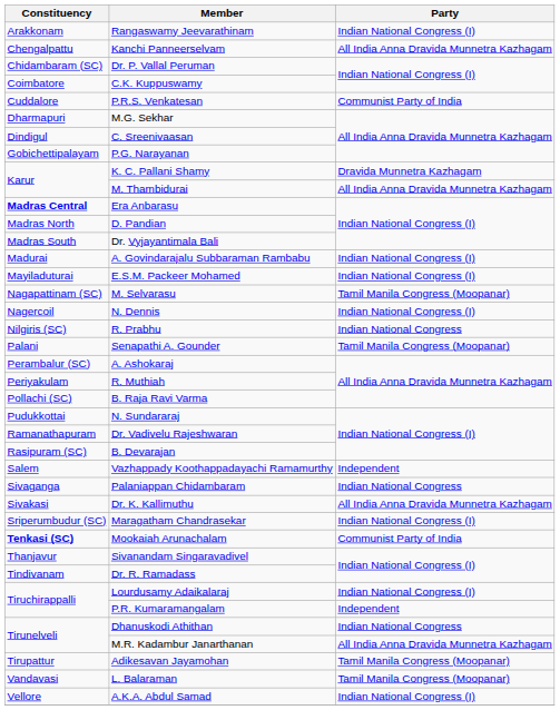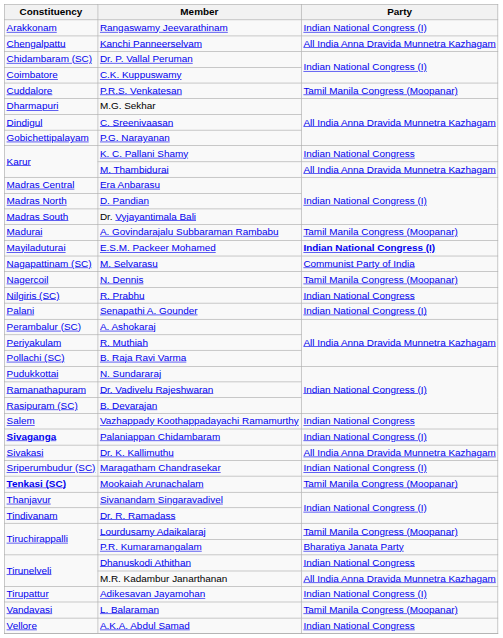 <table class="wikitable sortable">
 <tr>
 <th>Constituency</th>
 <th>Member</th>
 <th>Party</th>
 </tr>
 <tr>
 <td><a href='#'>Arakkonam</a></td>
 <td><a href='#'>Rangaswamy Jeevarathinam</a></td>
 <td><a href='#'>Indian National Congress (I)</a></td>
 </tr>
 <tr>
 <td><a href='#'>Chengalpattu</a></td>
 <td><a href='#'>Kanchi Panneerselvam</a></td>
 <td><a href='#'>All India Anna Dravida Munnetra Kazhagam</a></td>
 </tr>
 <tr>
 <td><a href='#'>Chidambaram (SC)</a></td>
 <td><a href='#'>Dr. P. Vallal Peruman</a></td>
 <td rowspan="2"><a href='#'>Indian National Congress (I)</a></td>
 </tr>
 <tr>
 <td><a href='#'>Coimbatore</a></td>
 <td><a href='#'>C.K. Kuppuswamy</a></td>
 </tr>
 <tr>
 <td><a href='#'>Cuddalore</a></td>
 <td><a href='#'>P.R.S. Venkatesan</a></td>
-<td><a href='#'>Communist Party of India</a></td>
+<td><a href='#'>Tamil Manila Congress (Moopanar)</a></td>
 </tr>
 <tr>
 <td><a href='#'>Dharmapuri</a></td>
 <td>M.G. Sekhar</td>
 <td rowspan="3"><a href='#'>All India Anna Dravida Munnetra Kazhagam</a></td>
 </tr>
 <tr>
 <td><a href='#'>Dindigul</a></td>
 <td><a href='#'>C. Sreenivaasan</a></td>
 </tr>
 <tr>
 <td><a href='#'>Gobichettipalayam</a></td>
 <td><a href='#'>P.G. Narayanan</a></td>
 </tr>
 <tr>
 <td rowspan=2><a href='#'>Karur</a></td>
 <td><a href='#'>K. C. Pallani Shamy</a></td>
-<td><a href='#'>Dravida Munnetra Kazhagam</a></td>
+<td><a href='#'>Indian National Congress</a></td>
 </tr>
 <tr>
 <td><a href='#'>M. Thambidurai</a></td>
 <td><a href='#'>All India Anna Dravida Munnetra Kazhagam</a></td>
 </tr>
 <tr>
-<td><strong><a href='#'>Madras Central</a></strong></td>
+<td><a href='#'>Madras Central</a></td>
 <td><a href='#'>Era Anbarasu</a></td>
 <td rowspan="3"><a href='#'>Indian National Congress (I)</a></td>
 </tr>
 <tr>
 <td><a href='#'>Madras North</a></td>
 <td><a href='#'>D. Pandian</a></td>
 </tr>
 <tr>
 <td><a href='#'>Madras South</a></td>
 <td>Dr. <a href='#'>Vyjayantimala Bali</a></td>
 </tr>
 <tr>
 <td><a href='#'>Madurai</a></td>
 <td><a href='#'>A. Govindarajalu Subbaraman Rambabu</a></td>
-<td><a href='#'>Indian National Congress (I)</a></td>
+<td><a href='#'>Tamil Manila Congress (Moopanar)</a></td>
 </tr>
 <tr>
 <td><a href='#'>Mayiladuturai</a></td>
 <td><a href='#'>E.S.M. Packeer Mohamed</a></td>
-<td><a href='#'>Indian National Congress (I)</a></td>
+<td><strong><a href='#'>Indian National Congress (I)</a></strong></td>
 </tr>
 <tr>
 <td><a href='#'>Nagapattinam (SC)</a></td>
 <td><a href='#'>M. Selvarasu</a></td>
-<td><a href='#'>Tamil Manila Congress (Moopanar)</a></td>
+<td><a href='#'>Communist Party of India</a></td>
 </tr>
 <tr>
 <td><a href='#'>Nagercoil</a></td>
 <td><a href='#'>N. Dennis</a></td>
-<td><a href='#'>Indian National Congress (I)</a></td>
+<td><a href='#'>Tamil Manila Congress (Moopanar)</a></td>
 </tr>
 <tr>
 <td><a href='#'>Nilgiris (SC)</a></td>
 <td><a href='#'>R. Prabhu</a></td>
 <td><a href='#'>Indian National Congress</a></td>
 </tr>
 <tr>
 <td><a href='#'>Palani</a></td>
 <td><a href='#'>Senapathi A. Gounder</a></td>
-<td><a href='#'>Tamil Manila Congress (Moopanar)</a></td>
+<td><a href='#'>Indian National Congress (I)</a></td>
 </tr>
 <tr>
 <td><a href='#'>Perambalur (SC)</a></td>
 <td><a href='#'>A. Ashokaraj</a></td>
 <td rowspan="3"><a href='#'>All India Anna Dravida Munnetra Kazhagam</a></td>
 </tr>
 <tr>
 <td><a href='#'>Periyakulam</a></td>
 <td><a href='#'>R. Muthiah</a></td>
 </tr>
 <tr>
 <td><a href='#'>Pollachi (SC)</a></td>
 <td><a href='#'>B. Raja Ravi Varma</a></td>
 </tr>
 <tr>
 <td><a href='#'>Pudukkottai</a></td>
 <td><a href='#'>N. Sundararaj</a></td>
 <td rowspan="3"><a href='#'>Indian National Congress (I)</a></td>
 </tr>
 <tr>
 <td><a href='#'>Ramanathapuram</a></td>
 <td><a href='#'>Dr. Vadivelu Rajeshwaran</a></td>
 </tr>
 <tr>
 <td><a href='#'>Rasipuram (SC)</a></td>
 <td><a href='#'>B. Devarajan</a></td>
 </tr>
 <tr>
 <td><a href='#'>Salem</a></td>
 <td><a href='#'>Vazhappady Koothappadayachi Ramamurthy</a></td>
-<td><a href='#'>Independent</a></td>
+<td><a href='#'>Indian National Congress</a></td>
 </tr>
 <tr>
-<td><a href='#'>Sivaganga</a></td>
+<td><strong><a href='#'>Sivaganga</a></strong></td>
 <td><a href='#'>Palaniappan Chidambaram</a></td>
-<td><a href='#'>Indian National Congress</a></td>
+<td><a href='#'>Indian National Congress (I)</a></td>
 </tr>
 <tr>
 <td><a href='#'>Sivakasi</a></td>
 <td><a href='#'>Dr. K. Kallimuthu</a></td>
 <td><a href='#'>All India Anna Dravida Munnetra Kazhagam</a></td>
 </tr>
 <tr>
 <td><a href='#'>Sriperumbudur (SC)</a></td>
 <td><a href='#'>Maragatham Chandrasekar</a></td>
 <td><a href='#'>Indian National Congress (I)</a></td>
 </tr>
 <tr>
 <td><strong><a href='#'>Tenkasi (SC)</a></strong></td>
 <td><a href='#'>Mookaiah Arunachalam</a></td>
-<td><a href='#'>Communist Party of India</a></td>
+<td><a href='#'>Tamil Manila Congress (Moopanar)</a></td>
 </tr>
 <tr>
 <td><a href='#'>Thanjavur</a></td>
 <td><a href='#'>Sivanandam Singaravadivel</a></td>
 <td rowspan="2"><a href='#'>Indian National Congress (I)</a></td>
 </tr>
 <tr>
 <td><a href='#'>Tindivanam</a></td>
 <td><a href='#'>Dr. R. Ramadass</a></td>
 </tr>
 <tr>
 <td rowspan=2><a href='#'>Tiruchirappalli</a></td>
 <td><a href='#'>Lourdusamy Adaikalaraj</a></td>
-<td><a href='#'>Indian National Congress (I)</a></td>
+<td><a href='#'>Tamil Manila Congress (Moopanar)</a></td>
 </tr>
 <tr>
 <td><a href='#'>P.R. Kumaramangalam</a></td>
-<td><a href='#'>Independent</a></td>
+<td><a href='#'>Bharatiya Janata Party</a></td>
 </tr>
 <tr>
 <td rowspan=2><a href='#'>Tirunelveli</a></td>
 <td><a href='#'>Dhanuskodi Athithan</a></td>
 <td><a href='#'>Indian National Congress</a></td>
 </tr>
 <tr>
 <td>M.R. Kadambur Janarthanan</td>
 <td><a href='#'>All India Anna Dravida Munnetra Kazhagam</a></td>
 </tr>
 <tr>
 <td><a href='#'>Tirupattur</a></td>
 <td><a href='#'>Adikesavan Jayamohan</a></td>
-<td><a href='#'>Tamil Manila Congress (Moopanar)</a></td>
+<td><a href='#'>Indian National Congress (I)</a></td>
 </tr>
 <tr>
 <td><a href='#'>Vandavasi</a></td>
 <td><a href='#'>L. Balaraman</a></td>
 <td><a href='#'>Tamil Manila Congress (Moopanar)</a></td>
 </tr>
 <tr>
 <td><a href='#'>Vellore</a></td>
 <td><a href='#'>A.K.A. Abdul Samad</a></td>
-<td><a href='#'>Indian National Congress (I)</a></td>
+<td><a href='#'>Indian National Congress</a></td>
 </tr>
 <tr>
 </tr>
 </table>
